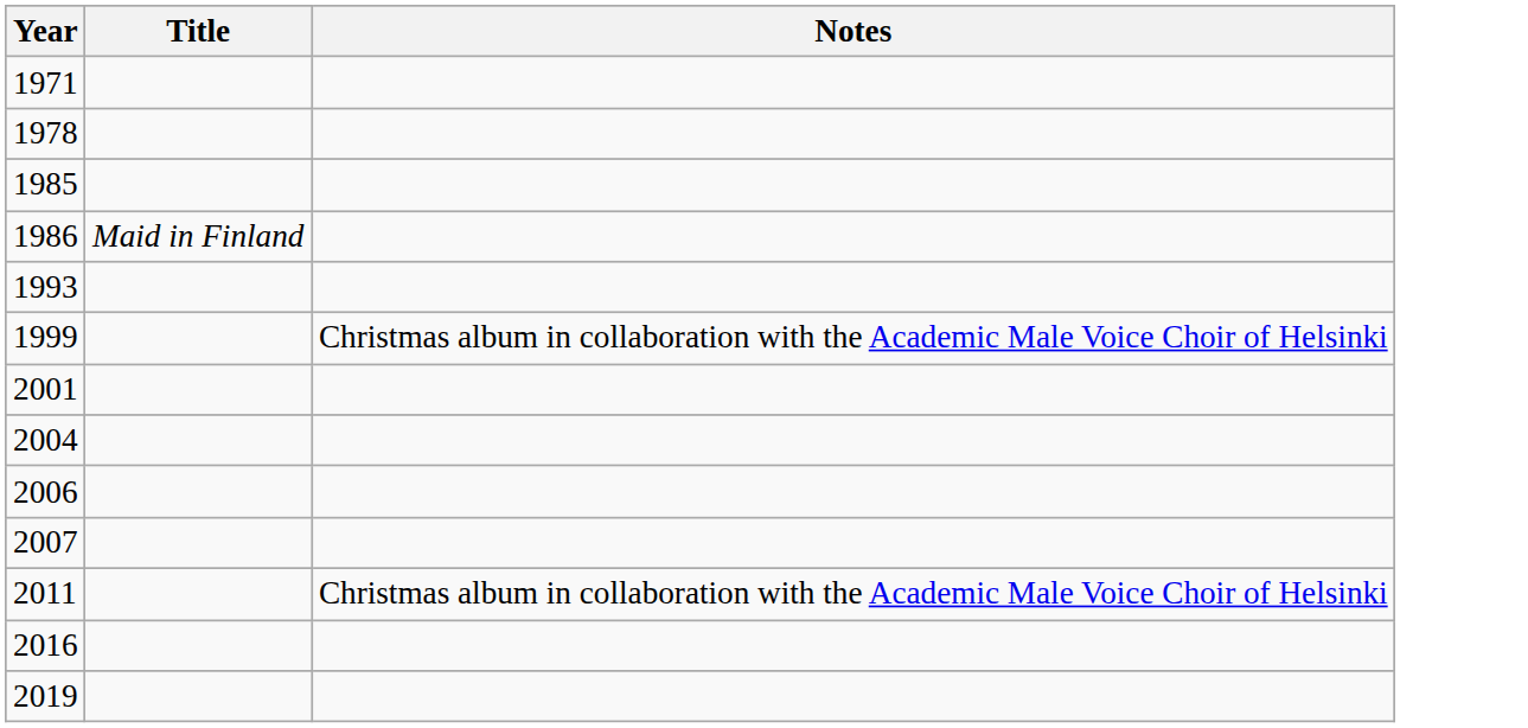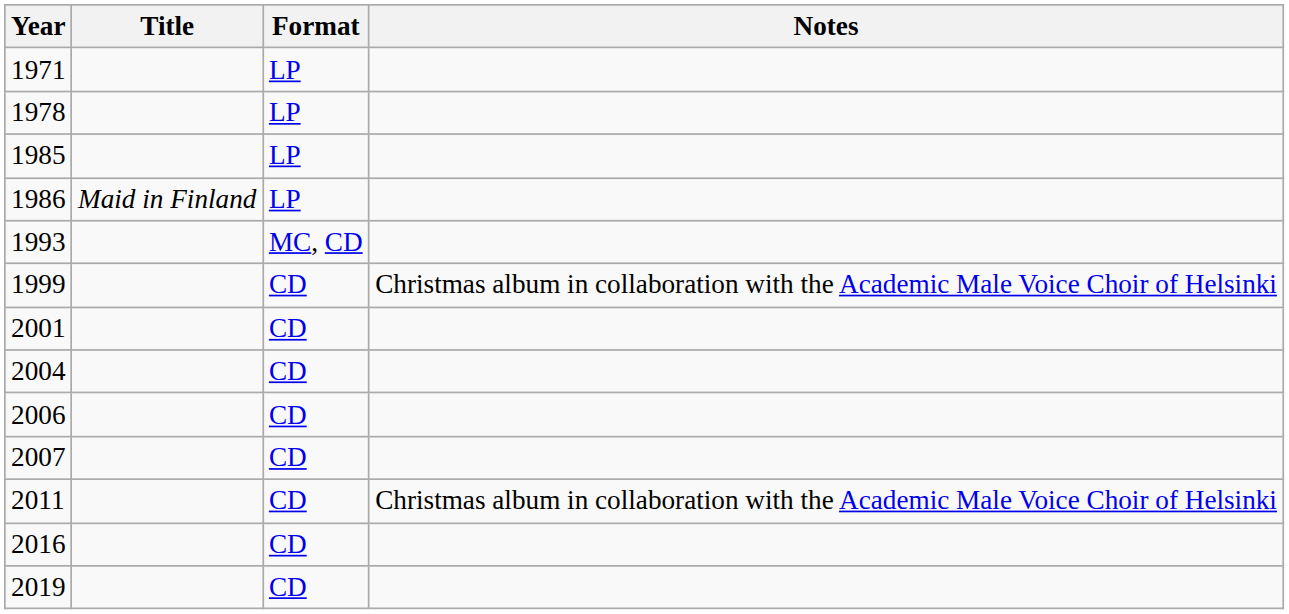 <table class="wikitable sortable collapsible" border="1">
 <tr>
 <th scope="col">Year</th>
 <th scope="col">Title</th>
+<th scope="col">Format</th>
 <th scope="col" class="unsortable">Notes</th>
 </tr>
 <tr>
 <td>1971</td>
 <td></td>
+<td><a href='#'>LP</a></td>
 <td></td>
 </tr>
 <tr>
 <td>1978</td>
 <td></td>
+<td><a href='#'>LP</a></td>
 <td></td>
 </tr>
 <tr>
 <td>1985</td>
 <td></td>
+<td><a href='#'>LP</a></td>
 <td></td>
 </tr>
 <tr>
 <td>1986</td>
 <td><em>Maid in Finland</em></td>
+<td><a href='#'>LP</a></td>
 <td></td>
 </tr>
 <tr>
 <td>1993</td>
 <td></td>
+<td><a href='#'>MC</a>, <a href='#'>CD</a></td>
 <td></td>
 </tr>
 <tr>
 <td>1999</td>
 <td></td>
+<td><a href='#'>CD</a></td>
 <td>Christmas album in collaboration with the <a href='#'>Academic Male Voice Choir of Helsinki</a></td>
 </tr>
 <tr>
 <td>2001</td>
 <td></td>
+<td><a href='#'>CD</a></td>
 <td></td>
 </tr>
 <tr>
 <td>2004</td>
 <td></td>
+<td><a href='#'>CD</a></td>
 <td></td>
 </tr>
 <tr>
 <td>2006</td>
 <td></td>
+<td><a href='#'>CD</a></td>
 <td></td>
 </tr>
 <tr>
 <td>2007</td>
 <td></td>
+<td><a href='#'>CD</a></td>
 <td></td>
 </tr>
 <tr>
 <td>2011</td>
 <td></td>
+<td><a href='#'>CD</a></td>
 <td>Christmas album in collaboration with the <a href='#'>Academic Male Voice Choir of Helsinki</a></td>
 </tr>
 <tr>
 <td>2016</td>
 <td></td>
+<td><a href='#'>CD</a></td>
 <td></td>
 </tr>
 <tr>
 <td>2019</td>
 <td></td>
+<td><a href='#'>CD</a></td>
 <td></td>
 </tr>
 </table>
